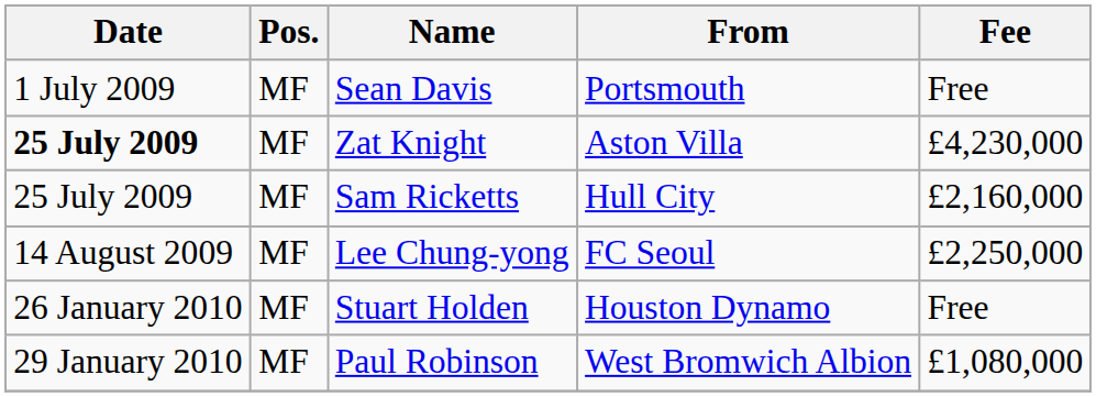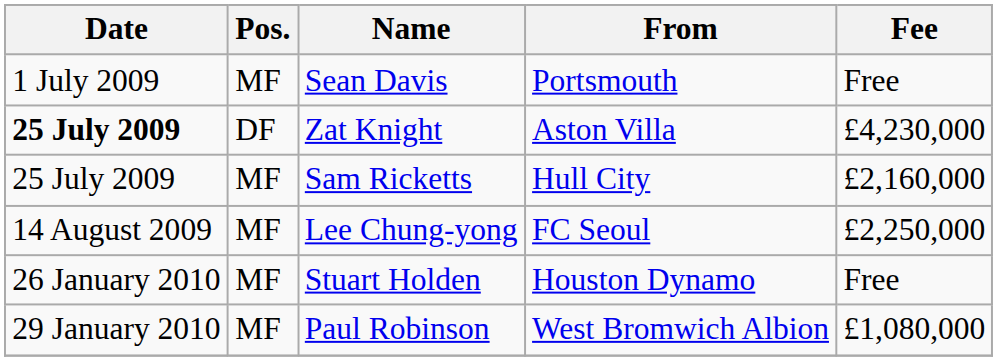 <table class="wikitable">
 <tr>
 <th>Date</th>
 <th>Pos.</th>
 <th>Name</th>
 <th>From</th>
 <th>Fee</th>
 </tr>
 <tr>
 <td>1 July 2009</td>
 <td>MF</td>
 <td> <a href='#'>Sean Davis</a></td>
 <td> <a href='#'>Portsmouth</a></td>
 <td>Free</td>
 </tr>
 <tr>
 <td><strong>25 July 2009</strong></td>
-<td>MF</td>
+<td>DF</td>
 <td> <a href='#'>Zat Knight</a></td>
 <td> <a href='#'>Aston Villa</a></td>
 <td>£4,230,000</td>
 </tr>
 <tr>
 <td>25 July 2009</td>
 <td>MF</td>
 <td> <a href='#'>Sam Ricketts</a></td>
 <td> <a href='#'>Hull City</a></td>
 <td>£2,160,000</td>
 </tr>
 <tr>
 <td>14 August 2009</td>
 <td>MF</td>
 <td> <a href='#'>Lee Chung-yong</a></td>
 <td> <a href='#'>FC Seoul</a></td>
 <td>£2,250,000</td>
 </tr>
 <tr>
 <td>26 January 2010</td>
 <td>MF</td>
 <td> <a href='#'>Stuart Holden</a></td>
 <td> <a href='#'>Houston Dynamo</a></td>
 <td>Free</td>
 </tr>
 <tr>
 <td>29 January 2010</td>
 <td>MF</td>
 <td> <a href='#'>Paul Robinson</a></td>
 <td> <a href='#'>West Bromwich Albion</a></td>
 <td>£1,080,000</td>
 </tr>
 <tr>
 </tr>
 </table>
